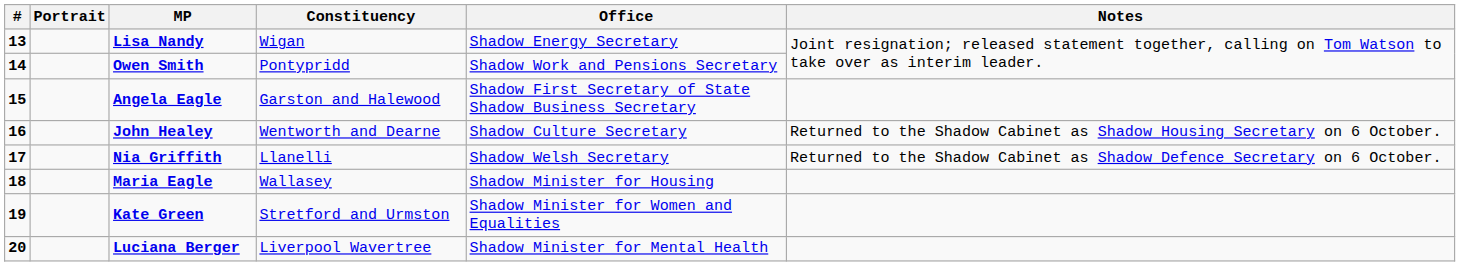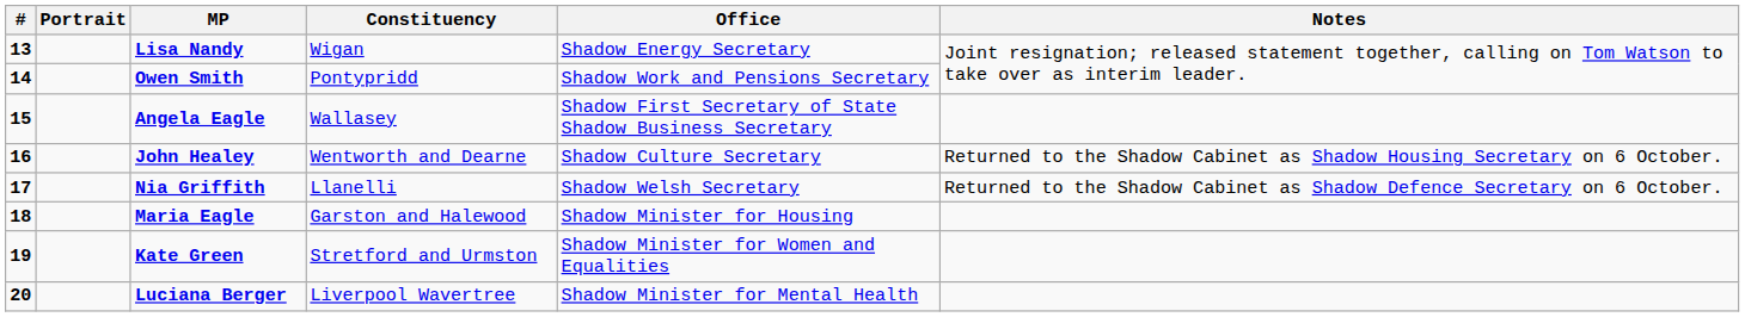 <table class="wikitable">
 <tr>
 <th>#</th>
 <th>Portrait</th>
 <th scope="col" style="width: 120px;">MP</th>
 <th scope="col" style="width: 175px;">Constituency</th>
 <th scope="col" style="width: 270px;">Office</th>
 <th>Notes</th>
 </tr>
 <tr>
 <td><strong>13</strong></td>
 <td></td>
 <td><strong><a href='#'>Lisa Nandy</a></strong></td>
 <td><a href='#'>Wigan</a></td>
 <td><a href='#'>Shadow Energy Secretary</a></td>
 <td rowspan="2">Joint resignation; released statement together, calling on <a href='#'>Tom Watson</a> to take over as interim leader.</td>
 </tr>
 <tr>
 <td><strong>14</strong></td>
 <td></td>
 <td><strong><a href='#'>Owen Smith</a></strong></td>
 <td><a href='#'>Pontypridd</a></td>
 <td><a href='#'>Shadow Work and Pensions Secretary</a></td>
 </tr>
 <tr>
 <td><strong>15</strong></td>
 <td></td>
 <td><strong><a href='#'>Angela Eagle</a></strong></td>
-<td><a href='#'>Garston and Halewood</a></td>
+<td><a href='#'>Wallasey</a></td>
 <td><a href='#'>Shadow First Secretary of State</a><br><a href='#'>Shadow Business Secretary</a></td>
 <td></td>
 </tr>
 <tr>
 <td><strong>16</strong></td>
 <td></td>
 <td><strong><a href='#'>John Healey</a></strong></td>
 <td><a href='#'>Wentworth and Dearne</a></td>
 <td><a href='#'>Shadow Culture Secretary</a></td>
 <td>Returned to the Shadow Cabinet as <a href='#'>Shadow Housing Secretary</a> on 6 October.</td>
 </tr>
 <tr>
 <td><strong>17</strong></td>
 <td></td>
 <td><strong><a href='#'>Nia Griffith</a></strong></td>
 <td><a href='#'>Llanelli</a></td>
 <td><a href='#'>Shadow Welsh Secretary</a></td>
 <td>Returned to the Shadow Cabinet as <a href='#'>Shadow Defence Secretary</a> on 6 October.</td>
 </tr>
 <tr>
 <td><strong>18</strong></td>
 <td></td>
 <td><strong><a href='#'>Maria Eagle</a></strong></td>
-<td><a href='#'>Wallasey</a></td>
+<td><a href='#'>Garston and Halewood</a></td>
 <td><a href='#'>Shadow Minister for Housing</a></td>
 <td></td>
 </tr>
 <tr>
 <td><strong>19</strong></td>
 <td></td>
 <td><strong><a href='#'>Kate Green</a></strong></td>
 <td><a href='#'>Stretford and Urmston</a></td>
 <td><a href='#'>Shadow Minister for Women and Equalities</a></td>
 <td></td>
 </tr>
 <tr>
 <td><strong>20</strong></td>
 <td></td>
 <td><strong><a href='#'>Luciana Berger</a></strong></td>
 <td><a href='#'>Liverpool Wavertree</a></td>
 <td><a href='#'>Shadow Minister for Mental Health</a></td>
 <td></td>
 </tr>
 </table>
